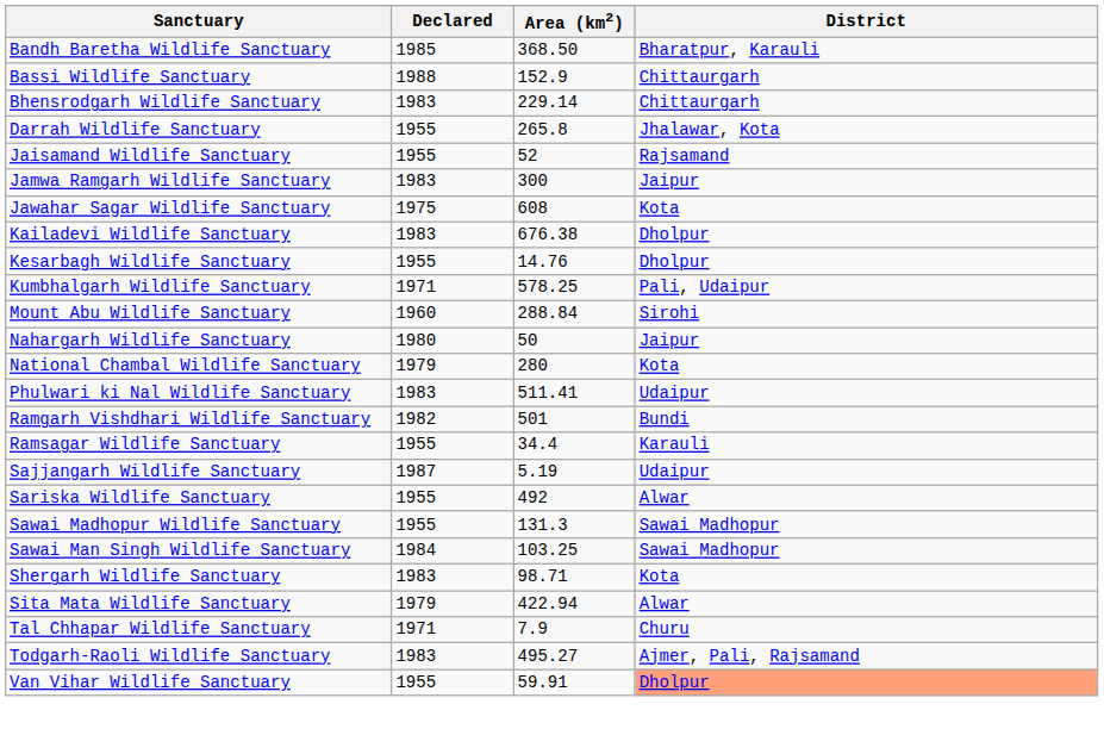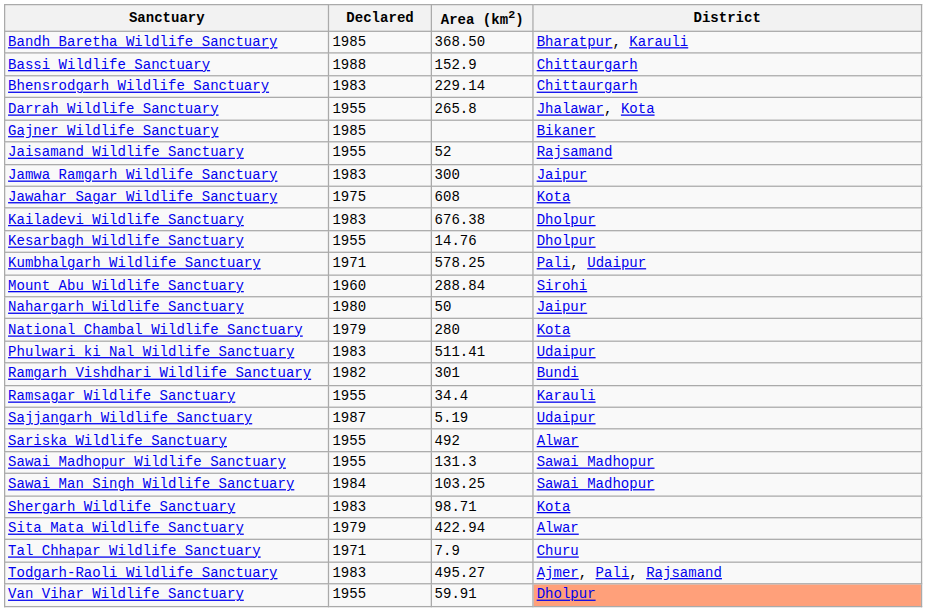 <table class="wikitable sortable defaultcenter col1left col4left" style="font-size: 85%">
 <tr>
 <th scope="col" style="width: 250px;">Sanctuary</th>
 <th scope="col" style="width: 75px;">Declared</th>
 <th scope="col" style="width: 75px;">Area (km<sup>2</sup>)</th>
 <th scope="col" style="width: 300px;">District</th>
 </tr>
 <tr>
 <td><a href='#'>Bandh Baretha Wildlife Sanctuary</a></td>
 <td>1985</td>
 <td>368.50</td>
 <td><a href='#'>Bharatpur</a>, <a href='#'>Karauli</a></td>
 </tr>
 <tr>
 <td><a href='#'>Bassi Wildlife Sanctuary</a></td>
 <td>1988</td>
 <td>152.9</td>
 <td><a href='#'>Chittaurgarh</a></td>
 </tr>
 <tr>
 <td><a href='#'>Bhensrodgarh Wildlife Sanctuary</a></td>
 <td>1983</td>
 <td>229.14</td>
 <td><a href='#'>Chittaurgarh</a></td>
 </tr>
 <tr>
 <td><a href='#'>Darrah Wildlife Sanctuary</a></td>
 <td>1955</td>
 <td>265.8</td>
 <td><a href='#'>Jhalawar</a>, <a href='#'>Kota</a></td>
+</tr>
+<tr>
+<td><a href='#'>Gajner Wildlife Sanctuary</a></td>
+<td>1985</td>
+<td></td>
+<td><a href='#'>Bikaner</a></td>
 </tr>
 <tr>
 <td><a href='#'>Jaisamand Wildlife Sanctuary</a></td>
 <td>1955</td>
 <td>52</td>
 <td><a href='#'>Rajsamand</a></td>
 </tr>
 <tr>
 <td><a href='#'>Jamwa Ramgarh Wildlife Sanctuary</a></td>
 <td>1983</td>
 <td>300</td>
 <td><a href='#'>Jaipur</a></td>
 </tr>
 <tr>
 <td><a href='#'>Jawahar Sagar Wildlife Sanctuary</a></td>
 <td>1975</td>
 <td>608</td>
 <td><a href='#'>Kota</a></td>
 </tr>
 <tr>
 <td><a href='#'>Kailadevi Wildlife Sanctuary</a></td>
 <td>1983</td>
 <td>676.38</td>
 <td><a href='#'>Dholpur</a></td>
 </tr>
 <tr>
 <td><a href='#'>Kesarbagh Wildlife Sanctuary</a></td>
 <td>1955</td>
 <td>14.76</td>
 <td><a href='#'>Dholpur</a></td>
 </tr>
 <tr>
 <td><a href='#'>Kumbhalgarh Wildlife Sanctuary</a></td>
 <td>1971</td>
 <td>578.25</td>
 <td><a href='#'>Pali</a>, <a href='#'>Udaipur</a></td>
 </tr>
 <tr>
 <td><a href='#'>Mount Abu Wildlife Sanctuary</a></td>
 <td>1960</td>
 <td>288.84</td>
 <td><a href='#'>Sirohi</a></td>
 </tr>
 <tr>
 <td><a href='#'>Nahargarh Wildlife Sanctuary</a></td>
 <td>1980</td>
 <td>50</td>
 <td><a href='#'>Jaipur</a></td>
 </tr>
 <tr>
 <td><a href='#'>National Chambal Wildlife Sanctuary</a></td>
 <td>1979</td>
 <td>280</td>
 <td><a href='#'>Kota</a></td>
 </tr>
 <tr>
 <td><a href='#'>Phulwari ki Nal Wildlife Sanctuary</a></td>
 <td>1983</td>
 <td>511.41</td>
 <td><a href='#'>Udaipur</a></td>
 </tr>
 <tr>
 <td><a href='#'>Ramgarh Vishdhari Wildlife Sanctuary</a></td>
 <td>1982</td>
-<td>501</td>
+<td>301</td>
 <td><a href='#'>Bundi</a></td>
 </tr>
 <tr>
 <td><a href='#'>Ramsagar Wildlife Sanctuary</a></td>
 <td>1955</td>
 <td>34.4</td>
 <td><a href='#'>Karauli</a></td>
 </tr>
 <tr>
 <td><a href='#'>Sajjangarh Wildlife Sanctuary</a></td>
 <td>1987</td>
 <td>5.19</td>
 <td><a href='#'>Udaipur</a></td>
 </tr>
 <tr>
 <td><a href='#'>Sariska Wildlife Sanctuary</a></td>
 <td>1955</td>
 <td>492</td>
 <td><a href='#'>Alwar</a></td>
 </tr>
 <tr>
 <td><a href='#'>Sawai Madhopur Wildlife Sanctuary</a></td>
 <td>1955</td>
 <td>131.3</td>
 <td><a href='#'>Sawai Madhopur</a></td>
 </tr>
 <tr>
 <td><a href='#'>Sawai Man Singh Wildlife Sanctuary</a></td>
 <td>1984</td>
 <td>103.25</td>
 <td><a href='#'>Sawai Madhopur</a></td>
 </tr>
 <tr>
 <td><a href='#'>Shergarh Wildlife Sanctuary</a></td>
 <td>1983</td>
 <td>98.71</td>
 <td><a href='#'>Kota</a></td>
 </tr>
 <tr>
 <td><a href='#'>Sita Mata Wildlife Sanctuary</a></td>
 <td>1979</td>
 <td>422.94</td>
 <td><a href='#'>Alwar</a></td>
 </tr>
 <tr>
 <td><a href='#'>Tal Chhapar Wildlife Sanctuary</a></td>
 <td>1971</td>
 <td>7.9</td>
 <td><a href='#'>Churu</a></td>
 </tr>
 <tr>
 <td><a href='#'>Todgarh-Raoli Wildlife Sanctuary</a></td>
 <td>1983</td>
 <td>495.27</td>
 <td><a href='#'>Ajmer</a>, <a href='#'>Pali</a>, <a href='#'>Rajsamand</a></td>
 </tr>
 <tr>
 <td><a href='#'>Van Vihar Wildlife Sanctuary</a></td>
 <td>1955</td>
 <td>59.91</td>
 <td style="background: lightsalmon;"><a href='#'>Dholpur</a></td>
 </tr>
 </table>
